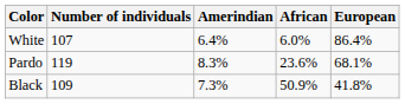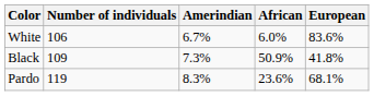 <table class="wikitable floatright">
 <tr>
 <th>Color</th>
 <th>Number of individuals</th>
 <th>Amerindian</th>
 <th>African</th>
 <th>European</th>
 </tr>
 <tr>
 <td>White</td>
-<td>107</td>
-<td>6.4%</td>
+<td>106</td>
+<td>6.7%</td>
 <td>6.0%</td>
-<td>86.4%</td>
+<td>83.6%</td>
+</tr>
+<tr>
+<td>Black</td>
+<td>109</td>
+<td>7.3%</td>
+<td>50.9%</td>
+<td>41.8%</td>
 </tr>
 <tr>
 <td>Pardo</td>
 <td>119</td>
 <td>8.3%</td>
 <td>23.6%</td>
 <td>68.1%</td>
 </tr>
-<tr>
-<td>Black</td>
-<td>109</td>
-<td>7.3%</td>
-<td>50.9%</td>
-<td>41.8%</td>
-</tr>
 </table>
